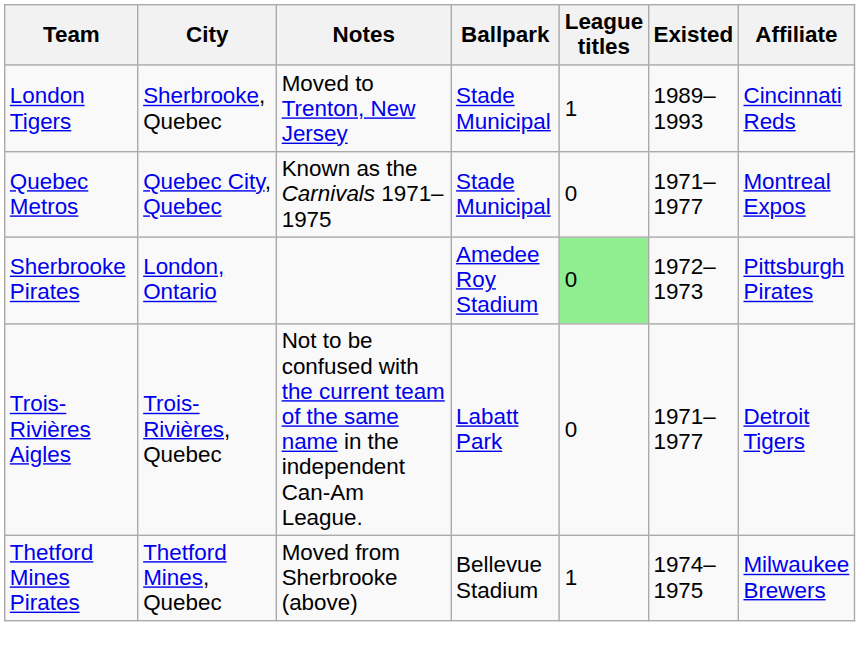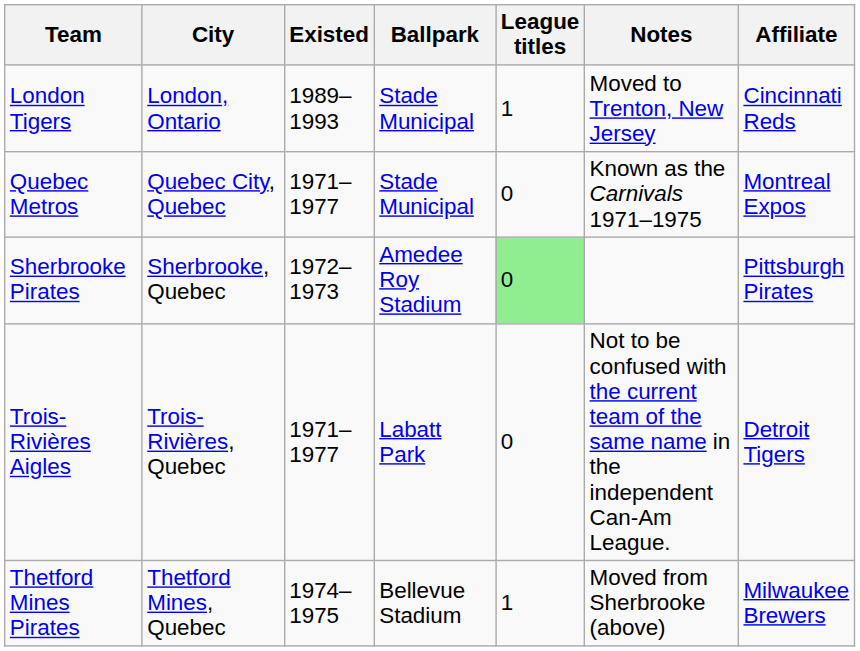 <table class="wikitable">
 <tr>
 <th bgcolor="#DDDDFF" width="20%">Team</th>
 <th bgcolor="#DDDDFF" width="20%">City</th>
-<th bgcolor="#DDDDFF" width="45%">Notes</th>
+<th bgcolor="#DDDDFF" width="10%">Existed</th>
 <th bgcolor="#DDDDFF" width="20%">Ballpark</th>
 <th bgcolor="#DDDDFF" width="5%">League titles</th>
-<th bgcolor="#DDDDFF" width="10%">Existed</th>
+<th bgcolor="#DDDDFF" width="45%">Notes</th>
 <th bgcolor="#DDDDFF" width="45%">Affiliate</th>
 </tr>
 <tr>
 <td><a href='#'>London Tigers</a></td>
-<td><a href='#'>Sherbrooke</a>, Quebec</td>
-<td>Moved to <a href='#'>Trenton, New Jersey</a></td>
+<td><a href='#'>London, Ontario</a></td>
+<td>1989–1993</td>
 <td><a href='#'>Stade Municipal</a></td>
 <td>1</td>
-<td>1989–1993</td>
+<td>Moved to <a href='#'>Trenton, New Jersey</a></td>
 <td><a href='#'>Cincinnati Reds</a></td>
 </tr>
 <tr>
 <td><a href='#'>Quebec Metros</a></td>
 <td><a href='#'>Quebec City</a>, <a href='#'>Quebec</a></td>
-<td>Known as the <em>Carnivals</em> 1971–1975</td>
+<td>1971–1977</td>
 <td><a href='#'>Stade Municipal</a></td>
 <td>0</td>
-<td>1971–1977</td>
+<td>Known as the <em>Carnivals</em> 1971–1975</td>
 <td><a href='#'>Montreal Expos</a></td>
 </tr>
 <tr>
 <td><a href='#'>Sherbrooke Pirates</a></td>
-<td><a href='#'>London, Ontario</a></td>
-<td></td>
+<td><a href='#'>Sherbrooke</a>, Quebec</td>
+<td>1972–1973</td>
 <td><a href='#'>Amedee Roy Stadium</a></td>
 <td style="background: lightgreen;">0</td>
-<td>1972–1973</td>
+<td></td>
 <td><a href='#'>Pittsburgh Pirates</a></td>
 </tr>
 <tr>
 <td><a href='#'>Trois-Rivières Aigles</a></td>
 <td><a href='#'>Trois-Rivières</a>, Quebec</td>
-<td>Not to be confused with <a href='#'>the current team of the same name</a> in the independent Can-Am League.</td>
+<td>1971–1977</td>
 <td><a href='#'>Labatt Park</a></td>
 <td>0</td>
-<td>1971–1977</td>
+<td>Not to be confused with <a href='#'>the current team of the same name</a> in the independent Can-Am League.</td>
 <td><a href='#'>Detroit Tigers</a></td>
 </tr>
 <tr>
 <td><a href='#'>Thetford Mines Pirates</a></td>
 <td><a href='#'>Thetford Mines</a>, Quebec</td>
-<td>Moved from Sherbrooke (above)</td>
+<td>1974–1975</td>
 <td>Bellevue Stadium</td>
 <td>1</td>
-<td>1974–1975</td>
+<td>Moved from Sherbrooke (above)</td>
 <td><a href='#'>Milwaukee Brewers</a></td>
 </tr>
 </table>
